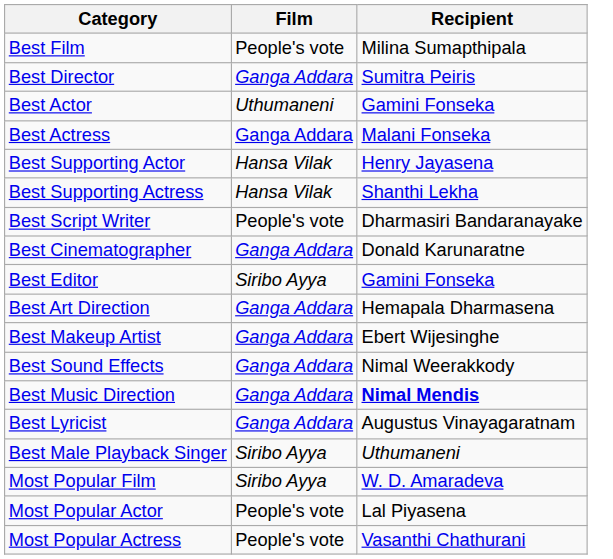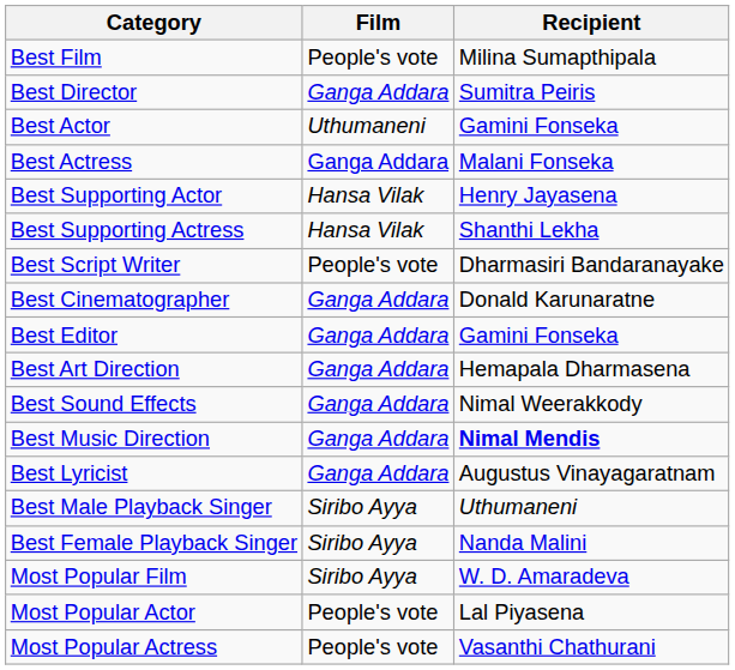 <table class="wikitable plainrowheaders sortable">
 <tr>
 <th scope="col">Category</th>
 <th scope="col">Film</th>
 <th scope="col">Recipient</th>
 </tr>
 <tr>
 <td><a href='#'>Best Film</a></td>
 <td>People's vote</td>
 <td>Milina Sumapthipala</td>
 </tr>
 <tr>
 <td><a href='#'>Best Director</a></td>
 <td><em><a href='#'>Ganga Addara</a></em></td>
 <td><a href='#'>Sumitra Peiris</a></td>
 </tr>
 <tr>
 <td><a href='#'>Best Actor</a></td>
 <td><em>Uthumaneni<strong></td>
 <td><a href='#'>Gamini Fonseka</a></td>
 </tr>
 <tr>
 <td><a href='#'>Best Actress</a></td>
 <td></em><a href='#'>Ganga Addara</a></strong></td>
 <td><a href='#'>Malani Fonseka</a></td>
 </tr>
 <tr>
 <td><a href='#'>Best Supporting Actor</a></td>
 <td><em>Hansa Vilak</em></td>
 <td><a href='#'>Henry Jayasena</a></td>
 </tr>
 <tr>
 <td><a href='#'>Best Supporting Actress</a></td>
 <td><em>Hansa Vilak</em></td>
 <td><a href='#'>Shanthi Lekha</a></td>
 </tr>
 <tr>
 <td><a href='#'>Best Script Writer</a></td>
 <td>People's vote</td>
 <td>Dharmasiri Bandaranayake</td>
 </tr>
 <tr>
 <td><a href='#'>Best Cinematographer</a></td>
 <td><em><a href='#'>Ganga Addara</a></em></td>
 <td>Donald Karunaratne</td>
 </tr>
 <tr>
 <td><a href='#'>Best Editor</a></td>
-<td><em>Siribo Ayya</em></td>
+<td><em><a href='#'>Ganga Addara</a></em></td>
 <td><a href='#'>Gamini Fonseka</a></td>
 </tr>
 <tr>
 <td><a href='#'>Best Art Direction</a></td>
 <td><em><a href='#'>Ganga Addara</a></em></td>
 <td>Hemapala Dharmasena</td>
-</tr>
-<tr>
-<td><a href='#'>Best Makeup Artist</a></td>
-<td><em><a href='#'>Ganga Addara</a></em></td>
-<td>Ebert Wijesinghe</td>
 </tr>
 <tr>
 <td><a href='#'>Best Sound Effects</a></td>
 <td><em><a href='#'>Ganga Addara</a></em></td>
 <td>Nimal Weerakkody</td>
 </tr>
 <tr>
 <td><a href='#'>Best Music Direction</a></td>
 <td><em><a href='#'>Ganga Addara</a></em></td>
 <td><strong><a href='#'>Nimal Mendis</a></strong></td>
 </tr>
 <tr>
 <td><a href='#'>Best Lyricist</a></td>
 <td><em><a href='#'>Ganga Addara</a></em></td>
 <td>Augustus Vinayagaratnam</td>
 </tr>
 <tr>
 <td><a href='#'>Best Male Playback Singer</a></td>
 <td><em>Siribo Ayya</em></td>
 <td><em>Uthumaneni</em></td>
 </tr>
 <tr>
+<td><a href='#'>Best Female Playback Singer</a></td>
+<td><em>Siribo Ayya</em></td>
+<td><a href='#'>Nanda Malini</a></td>
+</tr>
+<tr>
 <td><a href='#'>Most Popular Film</a></td>
 <td><em>Siribo Ayya</em></td>
 <td><a href='#'>W. D. Amaradeva</a></td>
 </tr>
 <tr>
 <td><a href='#'>Most Popular Actor</a></td>
 <td>People's vote</td>
 <td>Lal Piyasena</td>
 </tr>
 <tr>
 <td><a href='#'>Most Popular Actress</a></td>
 <td>People's vote</td>
 <td><a href='#'>Vasanthi Chathurani</a></td>
 </tr>
 </table>
